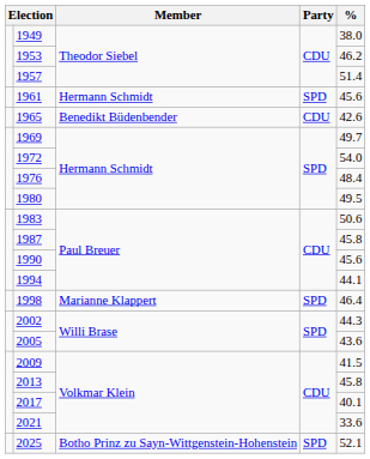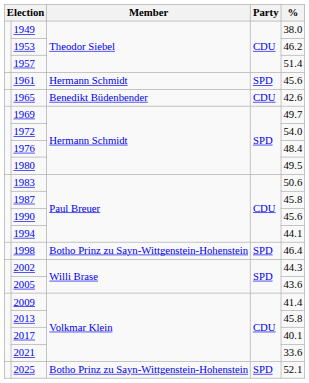 <table class=wikitable>
 <tr>
 <th colspan=2>Election</th>
 <th>Member</th>
 <th>Party</th>
 <th>%</th>
 </tr>
 <tr>
 <td rowspan=3 bgcolor=></td>
 <td><a href='#'>1949</a></td>
 <td rowspan=3><a href='#'>Theodor Siebel</a></td>
 <td rowspan=3><a href='#'>CDU</a></td>
 <td align=right>38.0</td>
 </tr>
 <tr>
 <td><a href='#'>1953</a></td>
 <td align=right>46.2</td>
 </tr>
 <tr>
 <td><a href='#'>1957</a></td>
 <td align=right>51.4</td>
 </tr>
 <tr>
 <td bgcolor=></td>
 <td><a href='#'>1961</a></td>
 <td><a href='#'>Hermann Schmidt</a></td>
 <td><a href='#'>SPD</a></td>
 <td align=right>45.6</td>
 </tr>
 <tr>
 <td bgcolor=></td>
 <td><a href='#'>1965</a></td>
 <td><a href='#'>Benedikt Büdenbender</a></td>
 <td><a href='#'>CDU</a></td>
 <td align=right>42.6</td>
 </tr>
 <tr>
 <td rowspan=4 bgcolor=></td>
 <td><a href='#'>1969</a></td>
 <td rowspan=4><a href='#'>Hermann Schmidt</a></td>
 <td rowspan=4><a href='#'>SPD</a></td>
 <td align=right>49.7</td>
 </tr>
 <tr>
 <td><a href='#'>1972</a></td>
 <td align=right>54.0</td>
 </tr>
 <tr>
 <td><a href='#'>1976</a></td>
 <td align=right>48.4</td>
 </tr>
 <tr>
 <td><a href='#'>1980</a></td>
 <td align=right>49.5</td>
 </tr>
 <tr>
 <td rowspan=4 bgcolor=></td>
 <td><a href='#'>1983</a></td>
 <td rowspan=4><a href='#'>Paul Breuer</a></td>
 <td rowspan=4><a href='#'>CDU</a></td>
 <td align=right>50.6</td>
 </tr>
 <tr>
 <td><a href='#'>1987</a></td>
 <td align=right>45.8</td>
 </tr>
 <tr>
 <td><a href='#'>1990</a></td>
 <td align=right>45.6</td>
 </tr>
 <tr>
 <td><a href='#'>1994</a></td>
 <td align=right>44.1</td>
 </tr>
 <tr>
 <td bgcolor=></td>
 <td><a href='#'>1998</a></td>
-<td><a href='#'>Marianne Klappert</a></td>
+<td><a href='#'>Botho Prinz zu Sayn-Wittgenstein-Hohenstein</a></td>
 <td><a href='#'>SPD</a></td>
 <td align=right>46.4</td>
 </tr>
 <tr>
 <td rowspan=2 bgcolor=></td>
 <td><a href='#'>2002</a></td>
 <td rowspan=2><a href='#'>Willi Brase</a></td>
 <td rowspan=2><a href='#'>SPD</a></td>
 <td align=right>44.3</td>
 </tr>
 <tr>
 <td><a href='#'>2005</a></td>
 <td align=right>43.6</td>
 </tr>
 <tr>
 <td rowspan=4 bgcolor=></td>
 <td><a href='#'>2009</a></td>
 <td rowspan=4><a href='#'>Volkmar Klein</a></td>
 <td rowspan=4><a href='#'>CDU</a></td>
-<td align=right>41.5</td>
+<td align=right>41.4</td>
 </tr>
 <tr>
 <td><a href='#'>2013</a></td>
 <td align=right>45.8</td>
 </tr>
 <tr>
 <td><a href='#'>2017</a></td>
 <td align=right>40.1</td>
 </tr>
 <tr>
 <td><a href='#'>2021</a></td>
 <td align=right>33.6</td>
 </tr>
 <tr>
 <td bgcolor=></td>
 <td><a href='#'>2025</a></td>
 <td><a href='#'>Botho Prinz zu Sayn-Wittgenstein-Hohenstein</a></td>
 <td><a href='#'>SPD</a></td>
 <td align=right>52.1</td>
 </tr>
 </table>
